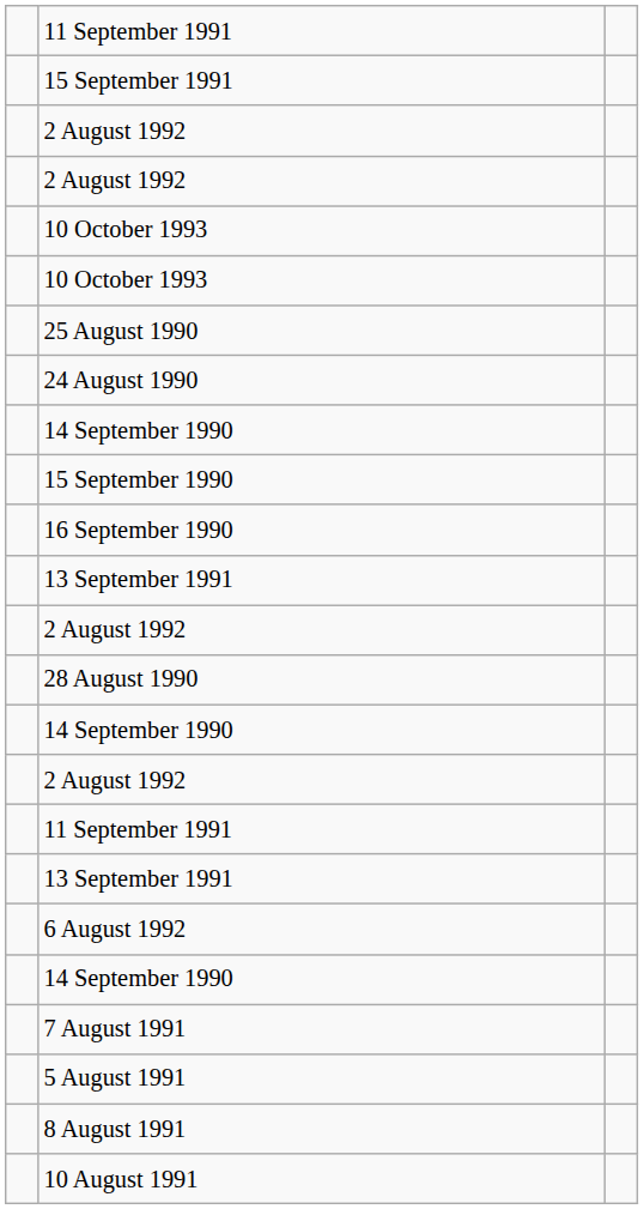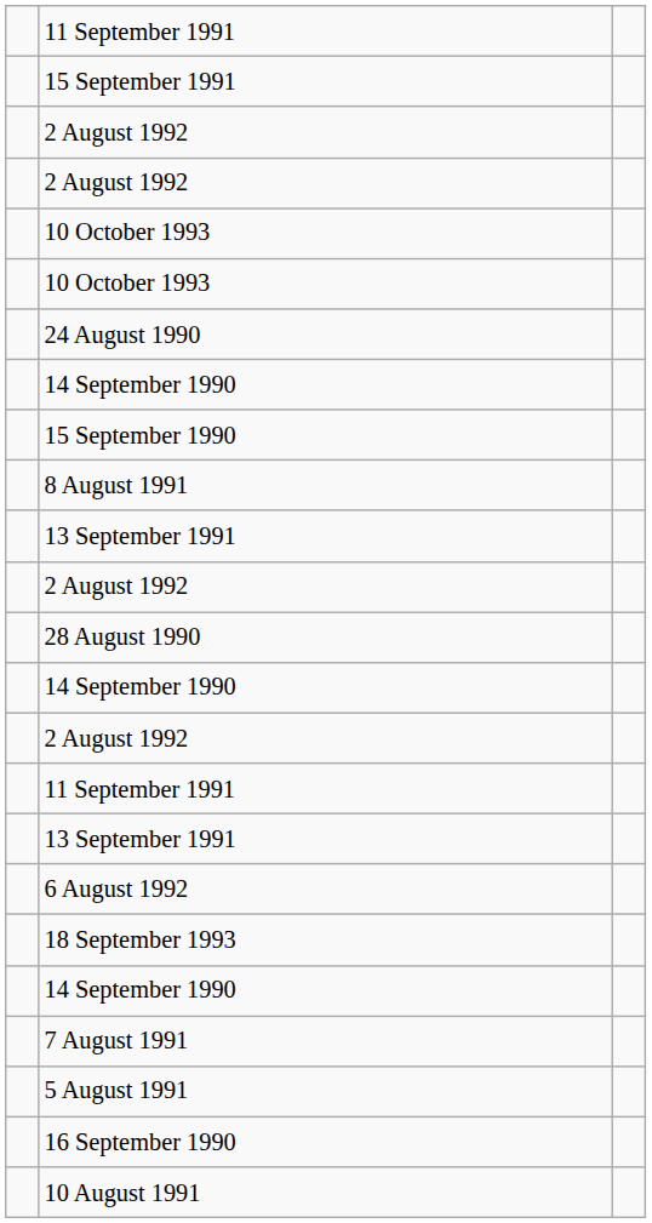 <table class="wikitable" style="font-size: 89%; float: left; width: 26em; margin-right: 1em; height: 700px">
 <tr>
 <td></td>
 <td>11 September 1991</td>
 <td></td>
 </tr>
 <tr>
 <td></td>
 <td>15 September 1991</td>
 <td></td>
 </tr>
 <tr>
 <td></td>
 <td>2 August 1992</td>
 <td></td>
 </tr>
 <tr>
 <td></td>
 <td>2 August 1992</td>
 <td></td>
 </tr>
 <tr>
 <td></td>
 <td>10 October 1993</td>
 <td></td>
 </tr>
 <tr>
 <td></td>
 <td>10 October 1993</td>
 <td></td>
 </tr>
 <tr>
 <td></td>
-<td>25 August 1990</td>
-<td></td>
-</tr>
-<tr>
-<td></td>
 <td>24 August 1990</td>
 <td></td>
 </tr>
 <tr>
 <td></td>
 <td>14 September 1990</td>
 <td></td>
 </tr>
 <tr>
 <td></td>
 <td>15 September 1990</td>
 <td></td>
 </tr>
 <tr>
 <td></td>
-<td>16 September 1990</td>
+<td>8 August 1991</td>
 <td></td>
 </tr>
 <tr>
 <td></td>
 <td>13 September 1991</td>
 <td></td>
 </tr>
 <tr>
 <td></td>
 <td>2 August 1992</td>
 <td></td>
 </tr>
 <tr>
 <td></td>
 <td>28 August 1990</td>
 <td></td>
 </tr>
 <tr>
 <td></td>
 <td>14 September 1990</td>
 <td></td>
 </tr>
 <tr>
 <td></td>
 <td>2 August 1992</td>
 <td></td>
 </tr>
 <tr>
 <td></td>
 <td>11 September 1991</td>
 <td></td>
 </tr>
 <tr>
 <td></td>
 <td>13 September 1991</td>
 <td></td>
 </tr>
 <tr>
 <td></td>
 <td>6 August 1992</td>
 <td></td>
 </tr>
 <tr>
 <td></td>
+<td>18 September 1993</td>
+<td></td>
+</tr>
+<tr>
+<td></td>
 <td>14 September 1990</td>
 <td></td>
 </tr>
 <tr>
 <td></td>
 <td>7 August 1991</td>
 <td></td>
 </tr>
 <tr>
 <td></td>
 <td>5 August 1991</td>
 <td></td>
 </tr>
 <tr>
 <td></td>
-<td>8 August 1991</td>
+<td>16 September 1990</td>
 <td></td>
 </tr>
 <tr>
 <td></td>
 <td>10 August 1991</td>
 <td></td>
 </tr>
 </table>
